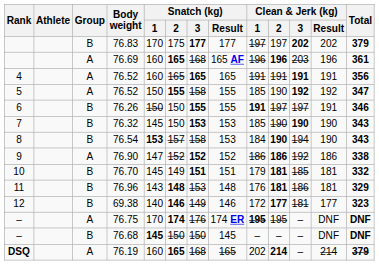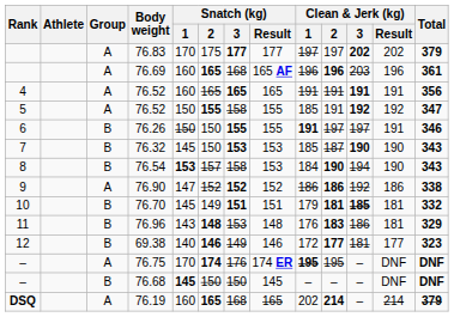 <table class = "wikitable" style="text-align:center;">
 <tr>
 <th rowspan=2>Rank</th>
 <th rowspan=2>Athlete</th>
 <th rowspan=2>Group</th>
 <th rowspan=2>Body<br>weight</th>
 <th colspan=4>Snatch (kg)</th>
 <th colspan=4>Clean & Jerk (kg)</th>
 <th rowspan=2>Total</th>
 </tr>
 <tr>
 <th>1</th>
 <th>2</th>
 <th>3</th>
 <th>Result</th>
 <th>1</th>
 <th>2</th>
 <th>3</th>
 <th>Result</th>
 </tr>
 <tr>
 <td></td>
 <td align=left></td>
-<td>B</td>
+<td>A</td>
 <td>76.83</td>
 <td>170</td>
 <td>175</td>
 <td><strong>177</strong></td>
 <td>177 </td>
 <td><s>197</s></td>
 <td>197</td>
 <td><strong>202</strong></td>
 <td>202</td>
 <td><strong>379</strong></td>
 </tr>
 <tr>
 <td></td>
 <td align=left></td>
 <td>A</td>
 <td>76.69</td>
 <td>160</td>
 <td><strong>165</strong></td>
 <td><s>168</s></td>
 <td>165 <strong><a href='#'>AF</a></strong></td>
 <td><s>196</s></td>
 <td><strong>196</strong></td>
 <td><s>203</s></td>
 <td>196</td>
 <td><strong>361</strong></td>
 </tr>
 <tr>
 <td>4</td>
 <td align=left></td>
 <td>A</td>
 <td>76.52</td>
 <td>160</td>
 <td><s>165</s></td>
 <td><strong>165</strong></td>
 <td>165</td>
 <td><s>191</s></td>
 <td><s>191</s></td>
 <td><strong>191</strong></td>
 <td>191</td>
 <td><strong>356</strong></td>
 </tr>
 <tr>
 <td>5</td>
 <td align=left></td>
 <td>A</td>
 <td>76.52</td>
 <td>150</td>
 <td><strong>155</strong></td>
 <td><s>158</s></td>
 <td>155</td>
 <td>185</td>
-<td>190</td>
+<td>191</td>
 <td><strong>192</strong></td>
 <td>192</td>
 <td><strong>347</strong></td>
 </tr>
 <tr>
 <td>6</td>
 <td align=left></td>
 <td>B</td>
 <td>76.26</td>
 <td><s>150</s></td>
 <td>150</td>
 <td><strong>155</strong></td>
 <td>155</td>
 <td><strong>191</strong></td>
 <td><s>197</s></td>
 <td><s>197</s></td>
 <td>191</td>
 <td><strong>346</strong></td>
 </tr>
 <tr>
 <td>7</td>
 <td align=left></td>
 <td>B</td>
 <td>76.32</td>
 <td>145</td>
 <td>150</td>
 <td><strong>153</strong></td>
 <td>153</td>
 <td>185</td>
-<td><s>190</s></td>
+<td><s>187</s></td>
 <td><strong>190</strong></td>
 <td>190</td>
 <td><strong>343</strong></td>
 </tr>
 <tr>
 <td>8</td>
 <td align=left></td>
 <td>B</td>
 <td>76.54</td>
 <td><strong>153</strong></td>
 <td><s>157</s></td>
 <td><s>158</s></td>
 <td>153</td>
 <td>184</td>
 <td><strong>190</strong></td>
 <td><s>194</s></td>
 <td>190</td>
 <td><strong>343</strong></td>
 </tr>
 <tr>
 <td>9</td>
 <td align=left></td>
 <td>A</td>
 <td>76.90</td>
 <td>147</td>
 <td><s>152</s></td>
 <td><strong>152</strong></td>
 <td>152</td>
 <td><s>186</s></td>
 <td><strong>186</strong></td>
 <td><s>192</s></td>
 <td>186</td>
 <td><strong>338</strong></td>
 </tr>
 <tr>
 <td>10</td>
 <td align=left></td>
 <td>B</td>
 <td>76.70</td>
 <td>145</td>
 <td>149</td>
 <td><strong>151</strong></td>
 <td>151</td>
 <td>179</td>
 <td><strong>181</strong></td>
-<td><s>185</s></td>
+<td><strong><s>185</s></strong></td>
 <td>181</td>
 <td><strong>332</strong></td>
 </tr>
 <tr>
 <td>11</td>
 <td align=left></td>
 <td>B</td>
 <td>76.96</td>
 <td>143</td>
 <td><strong>148</strong></td>
 <td><s>153</s></td>
 <td>148</td>
 <td>176</td>
-<td><strong>181</strong></td>
+<td><strong>183</strong></td>
 <td><s>186</s></td>
 <td>181</td>
 <td><strong>329</strong></td>
 </tr>
 <tr>
 <td>12</td>
 <td align=left></td>
 <td>B</td>
 <td>69.38</td>
 <td>140</td>
 <td><strong>146</strong></td>
 <td><s>149</s></td>
 <td>146</td>
 <td>172</td>
 <td><strong>177</strong></td>
 <td><s>181</s></td>
 <td>177</td>
 <td><strong>323</strong></td>
 </tr>
 <tr>
 <td>–</td>
 <td align=left></td>
 <td>A</td>
 <td>76.75</td>
 <td>170</td>
 <td><strong>174</strong></td>
 <td><s>176</s></td>
 <td>174 <strong><a href='#'>ER</a></strong></td>
 <td><strong><s>195</s></strong></td>
 <td><s>195</s></td>
 <td>–</td>
 <td>DNF</td>
 <td><strong>DNF</strong></td>
 </tr>
 <tr>
 <td>–</td>
 <td align=left></td>
 <td>B</td>
 <td>76.68</td>
 <td><strong>145</strong></td>
 <td><s>150</s></td>
 <td><s>150</s></td>
 <td>145</td>
 <td>–</td>
 <td>–</td>
 <td>–</td>
 <td>DNF</td>
 <td><strong>DNF</strong></td>
 </tr>
 <tr -bgcolor=pink>
 <td><strong>DSQ</strong></td>
 <td align=left></td>
 <td>A</td>
 <td>76.19</td>
 <td>160</td>
 <td><strong>165</strong></td>
 <td><s>168</s></td>
 <td><s>165</s></td>
 <td>202</td>
 <td><strong>214</strong></td>
 <td>–</td>
 <td><s>214 </s></td>
 <td><s><strong>379</strong></s></td>
 </tr>
 </table>
